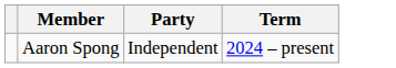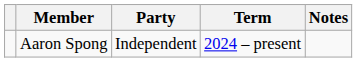 <table class="wikitable" style="text-align:center">
 <tr>
 <th></th>
 <th>Member</th>
 <th>Party</th>
 <th>Term</th>
+<th>Notes</th>
 </tr>
 <tr>
 <td> </td>
 <td>Aaron Spong</td>
 <td>Independent</td>
 <td><a href='#'>2024</a>  – present</td>
+<td></td>
 </tr>
 </table>
